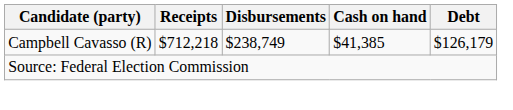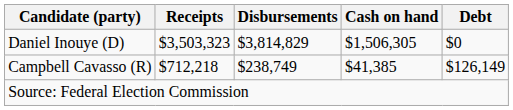 <table class="wikitable sortable">
 <tr>
 <th>Candidate (party)</th>
 <th>Receipts</th>
 <th>Disbursements</th>
 <th>Cash on hand</th>
 <th>Debt</th>
 </tr>
 <tr>
+<td>Daniel Inouye (D)</td>
+<td>$3,503,323</td>
+<td>$3,814,829</td>
+<td>$1,506,305</td>
+<td>$0</td>
+</tr>
+<tr>
 <td>Campbell Cavasso (R)</td>
 <td>$712,218</td>
 <td>$238,749</td>
 <td>$41,385</td>
-<td>$126,179</td>
+<td>$126,149</td>
 </tr>
 <tr>
 <td colspan=5>Source: Federal Election Commission</td>
 </tr>
 </table>
